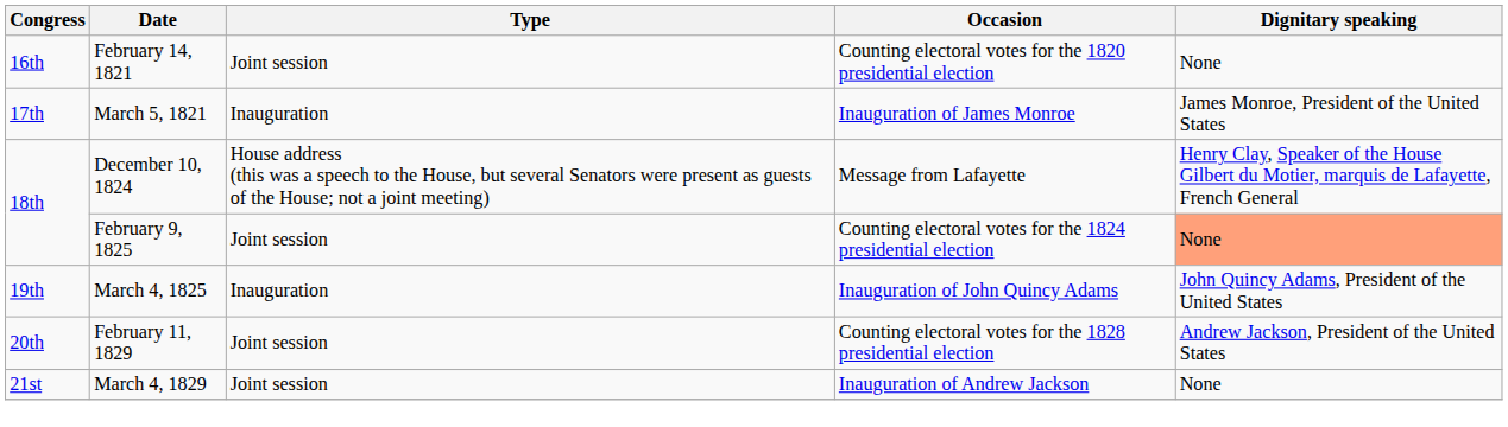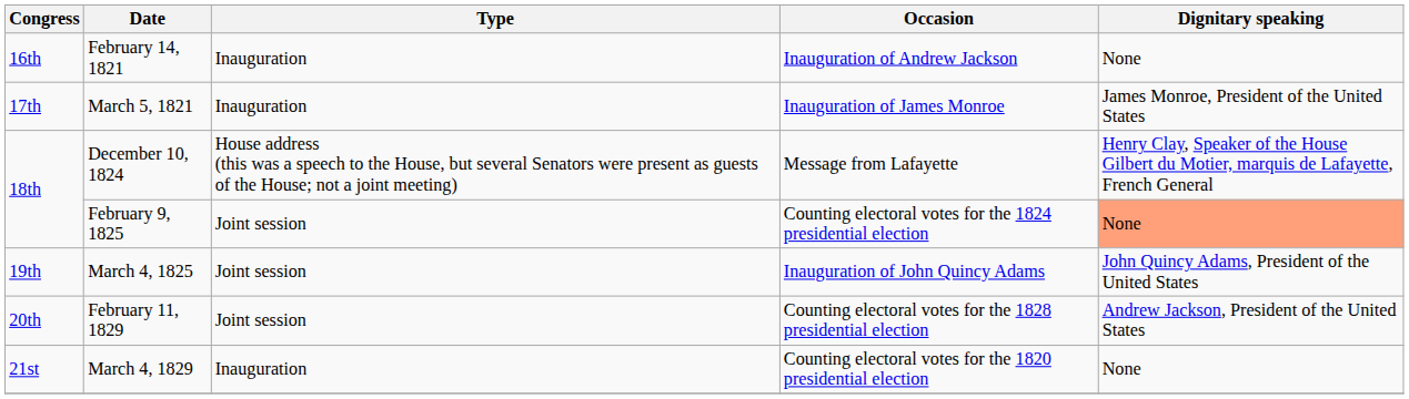 <table class="wikitable sortable">
 <tr>
 <th>Congress</th>
 <th>Date</th>
 <th>Type</th>
 <th>Occasion</th>
 <th>Dignitary speaking</th>
 </tr>
 <tr>
 <td><a href='#'>16th</a></td>
 <td>February 14, 1821</td>
-<td>Joint session</td>
-<td>Counting electoral votes for the <a href='#'>1820 presidential election</a></td>
+<td>Inauguration</td>
+<td><a href='#'>Inauguration of Andrew Jackson</a></td>
 <td>None</td>
 </tr>
 <tr>
 <td><a href='#'>17th</a></td>
 <td>March 5, 1821</td>
 <td>Inauguration</td>
 <td><a href='#'>Inauguration of James Monroe</a></td>
 <td>James Monroe, President of the United States</td>
 </tr>
 <tr>
 <td rowspan="2"><a href='#'>18th</a></td>
 <td>December 10, 1824</td>
 <td>House address<br> (this was a speech to the House, but several Senators were present as guests of the House; not a joint meeting)</td>
 <td>Message from Lafayette</td>
 <td><a href='#'>Henry Clay</a>, <a href='#'>Speaker of the House</a><br><a href='#'>Gilbert du Motier, marquis de Lafayette</a>, French General</td>
 </tr>
 <tr>
 <td>February 9, 1825</td>
 <td>Joint session</td>
 <td>Counting electoral votes for the <a href='#'>1824 presidential election</a></td>
 <td style="background: lightsalmon;">None</td>
 </tr>
 <tr>
 <td><a href='#'>19th</a></td>
 <td>March 4, 1825</td>
-<td>Inauguration</td>
+<td>Joint session</td>
 <td><a href='#'>Inauguration of John Quincy Adams</a></td>
 <td><a href='#'>John Quincy Adams</a>, President of the United States</td>
 </tr>
 <tr>
 <td><a href='#'>20th</a></td>
 <td>February 11, 1829</td>
 <td>Joint session</td>
 <td>Counting electoral votes for the <a href='#'>1828 presidential election</a></td>
 <td><a href='#'>Andrew Jackson</a>, President of the United States</td>
 </tr>
 <tr>
 <td><a href='#'>21st</a></td>
 <td>March 4, 1829</td>
-<td>Joint session</td>
-<td><a href='#'>Inauguration of Andrew Jackson</a></td>
+<td>Inauguration</td>
+<td>Counting electoral votes for the <a href='#'>1820 presidential election</a></td>
 <td>None</td>
 </tr>
 <tr>
 </tr>
 </table>
